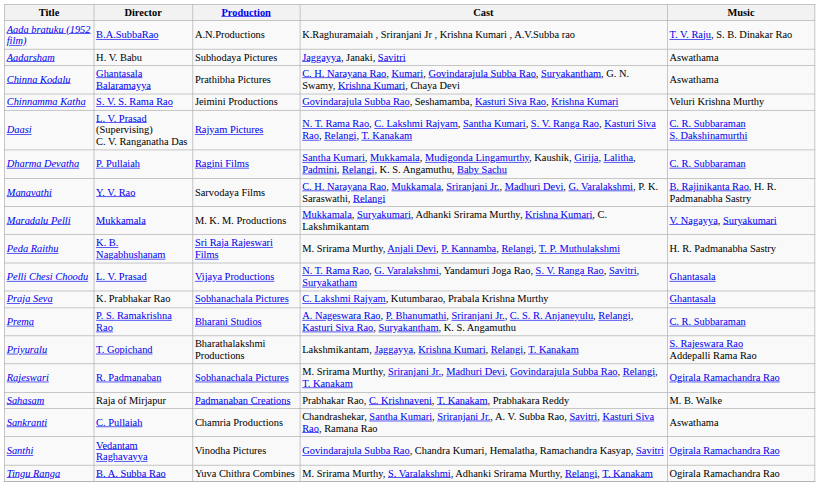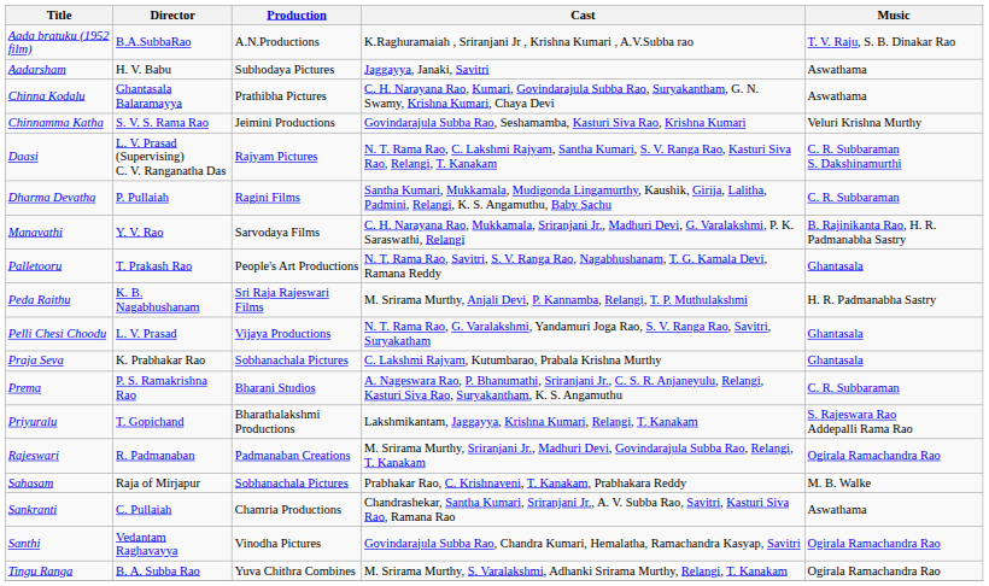 <table class="wikitable">
 <tr>
 <th>Title</th>
 <th>Director</th>
 <th><a href='#'>Production</a></th>
 <th>Cast</th>
 <th>Music</th>
 </tr>
 <tr>
 <td><em><a href='#'>Aada bratuku (1952 film)</a></em></td>
 <td><a href='#'>B.A.SubbaRao</a></td>
 <td>A.N.Productions</td>
 <td>K.Raghuramaiah , Sriranjani Jr , Krishna Kumari , A.V.Subba rao</td>
 <td><a href='#'>T. V. Raju</a>, S. B. Dinakar Rao</td>
 </tr>
 <tr>
 <td><em><a href='#'>Aadarsham</a></em></td>
 <td>H. V. Babu</td>
 <td>Subhodaya Pictures</td>
 <td><a href='#'>Jaggayya</a>, Janaki, <a href='#'>Savitri</a></td>
 <td>Aswathama</td>
 </tr>
 <tr>
 <td><em><a href='#'>Chinna Kodalu</a></em></td>
 <td><a href='#'>Ghantasala Balaramayya</a></td>
 <td>Prathibha Pictures</td>
 <td><a href='#'>C. H. Narayana Rao</a>, <a href='#'>Kumari</a>, <a href='#'>Govindarajula Subba Rao</a>, <a href='#'>Suryakantham</a>, G. N. Swamy, <a href='#'>Krishna Kumari</a>, Chaya Devi</td>
 <td>Aswathama</td>
 </tr>
 <tr>
 <td><em><a href='#'>Chinnamma Katha</a></em></td>
 <td><a href='#'>S. V. S. Rama Rao</a></td>
 <td>Jeimini Productions</td>
 <td><a href='#'>Govindarajula Subba Rao</a>, Seshamamba, <a href='#'>Kasturi Siva Rao</a>, <a href='#'>Krishna Kumari</a></td>
 <td>Veluri Krishna Murthy</td>
 </tr>
 <tr>
 <td><em><a href='#'>Daasi</a></em></td>
 <td><a href='#'>L. V. Prasad</a> (Supervising)<br>C. V. Ranganatha Das</td>
 <td><a href='#'>Rajyam Pictures</a></td>
 <td><a href='#'>N. T. Rama Rao</a>, <a href='#'>C. Lakshmi Rajyam</a>, <a href='#'>Santha Kumari</a>, <a href='#'>S. V. Ranga Rao</a>, <a href='#'>Kasturi Siva Rao</a>, <a href='#'>Relangi</a>, <a href='#'>T. Kanakam</a></td>
 <td><a href='#'>C. R. Subbaraman</a><br><a href='#'>S. Dakshinamurthi</a></td>
 </tr>
 <tr>
 <td><em><a href='#'>Dharma Devatha</a></em></td>
 <td><a href='#'>P. Pullaiah</a></td>
 <td><a href='#'>Ragini Films</a></td>
 <td><a href='#'>Santha Kumari</a>, <a href='#'>Mukkamala</a>, <a href='#'>Mudigonda Lingamurthy</a>, Kaushik, <a href='#'>Girija</a>, <a href='#'>Lalitha</a>, <a href='#'>Padmini</a>, <a href='#'>Relangi</a>, K. S. Angamuthu, <a href='#'>Baby Sachu</a></td>
 <td><a href='#'>C. R. Subbaraman</a></td>
 </tr>
 <tr>
 <td><em><a href='#'>Manavathi</a></em></td>
 <td><a href='#'>Y. V. Rao</a></td>
 <td>Sarvodaya Films</td>
 <td><a href='#'>C. H. Narayana Rao</a>, <a href='#'>Mukkamala</a>, <a href='#'>Sriranjani Jr.</a>, <a href='#'>Madhuri Devi</a>, <a href='#'>G. Varalakshmi</a>, P. K. Saraswathi, <a href='#'>Relangi</a></td>
 <td><a href='#'>B. Rajinikanta Rao</a>, H. R. Padmanabha Sastry</td>
 </tr>
 <tr>
-<td><em><a href='#'>Maradalu Pelli</a></em></td>
-<td><a href='#'>Mukkamala</a></td>
-<td>M. K. M. Productions</td>
-<td><a href='#'>Mukkamala</a>, <a href='#'>Suryakumari</a>, Adhanki Srirama Murthy, <a href='#'>Krishna Kumari</a>, C. Lakshmikantam</td>
-<td><a href='#'>V. Nagayya</a>, <a href='#'>Suryakumari</a></td>
+<td><em><a href='#'>Palletooru</a></em></td>
+<td><a href='#'>T. Prakash Rao</a></td>
+<td>People's Art Productions</td>
+<td><a href='#'>N. T. Rama Rao</a>, <a href='#'>Savitri</a>, <a href='#'>S. V. Ranga Rao</a>, <a href='#'>Nagabhushanam</a>, <a href='#'>T. G. Kamala Devi</a>, Ramana Reddy</td>
+<td><a href='#'>Ghantasala</a></td>
 </tr>
 <tr>
 <td><em><a href='#'>Peda Raithu</a></em></td>
 <td><a href='#'>K. B. Nagabhushanam</a></td>
 <td><a href='#'>Sri Raja Rajeswari Films</a></td>
 <td>M. Srirama Murthy, <a href='#'>Anjali Devi</a>, <a href='#'>P. Kannamba</a>, <a href='#'>Relangi</a>, <a href='#'>T. P. Muthulakshmi</a></td>
 <td>H. R. Padmanabha Sastry</td>
 </tr>
 <tr>
 <td><em><a href='#'>Pelli Chesi Choodu</a></em></td>
 <td><a href='#'>L. V. Prasad</a></td>
 <td><a href='#'>Vijaya Productions</a></td>
 <td><a href='#'>N. T. Rama Rao</a>, <a href='#'>G. Varalakshmi</a>, Yandamuri Joga Rao, <a href='#'>S. V. Ranga Rao</a>, <a href='#'>Savitri</a>, <a href='#'>Suryakatham</a></td>
 <td><a href='#'>Ghantasala</a></td>
 </tr>
 <tr>
 <td><em><a href='#'>Praja Seva</a></em></td>
 <td>K. Prabhakar Rao</td>
 <td><a href='#'>Sobhanachala Pictures</a></td>
 <td><a href='#'>C. Lakshmi Rajyam</a>, Kutumbarao, Prabala Krishna Murthy</td>
 <td><a href='#'>Ghantasala</a></td>
 </tr>
 <tr>
 <td><em><a href='#'>Prema</a></em></td>
 <td><a href='#'>P. S. Ramakrishna Rao</a></td>
 <td><a href='#'>Bharani Studios</a></td>
 <td><a href='#'>A. Nageswara Rao</a>, <a href='#'>P. Bhanumathi</a>, <a href='#'>Sriranjani Jr.</a>, <a href='#'>C. S. R. Anjaneyulu</a>, <a href='#'>Relangi</a>, <a href='#'>Kasturi Siva Rao</a>, <a href='#'>Suryakantham</a>, K. S. Angamuthu</td>
 <td><a href='#'>C. R. Subbaraman</a></td>
 </tr>
 <tr>
 <td><em><a href='#'>Priyuralu</a></em></td>
 <td><a href='#'>T. Gopichand</a></td>
 <td>Bharathalakshmi Productions</td>
 <td>Lakshmikantam, <a href='#'>Jaggayya</a>, <a href='#'>Krishna Kumari</a>, <a href='#'>Relangi</a>, <a href='#'>T. Kanakam</a></td>
 <td><a href='#'>S. Rajeswara Rao</a><br>Addepalli Rama Rao</td>
 </tr>
 <tr>
 <td><em><a href='#'>Rajeswari</a></em></td>
 <td><a href='#'>R. Padmanaban</a></td>
-<td><a href='#'>Sobhanachala Pictures</a></td>
+<td><a href='#'>Padmanaban Creations</a></td>
 <td>M. Srirama Murthy, <a href='#'>Sriranjani Jr.</a>, <a href='#'>Madhuri Devi</a>, <a href='#'>Govindarajula Subba Rao</a>, <a href='#'>Relangi</a>, <a href='#'>T. Kanakam</a></td>
 <td><a href='#'>Ogirala Ramachandra Rao</a></td>
 </tr>
 <tr>
 <td><em><a href='#'>Sahasam</a></em></td>
 <td>Raja of Mirjapur</td>
-<td><a href='#'>Padmanaban Creations</a></td>
+<td><a href='#'>Sobhanachala Pictures</a></td>
 <td>Prabhakar Rao, <a href='#'>C. Krishnaveni</a>, <a href='#'>T. Kanakam</a>, Prabhakara Reddy</td>
 <td>M. B. Walke</td>
 </tr>
 <tr>
 <td><em><a href='#'>Sankranti</a></em></td>
 <td><a href='#'>C. Pullaiah</a></td>
 <td>Chamria Productions</td>
 <td>Chandrashekar, <a href='#'>Santha Kumari</a>, <a href='#'>Sriranjani Jr.</a>, A. V. Subba Rao, <a href='#'>Savitri</a>, <a href='#'>Kasturi Siva Rao</a>, Ramana Rao</td>
 <td>Aswathama</td>
 </tr>
 <tr>
 <td><em><a href='#'>Santhi</a></em></td>
 <td><a href='#'>Vedantam Raghavayya</a></td>
 <td>Vinodha Pictures</td>
 <td><a href='#'>Govindarajula Subba Rao</a>, Chandra Kumari, Hemalatha, Ramachandra Kasyap, <a href='#'>Savitri</a></td>
 <td><a href='#'>Ogirala Ramachandra Rao</a></td>
 </tr>
 <tr>
 <td><em><a href='#'>Tingu Ranga</a></em></td>
 <td><a href='#'>B. A. Subba Rao</a></td>
 <td>Yuva Chithra Combines</td>
 <td>M. Srirama Murthy, <a href='#'>S. Varalakshmi</a>, Adhanki Srirama Murthy, <a href='#'>Relangi</a>, <a href='#'>T. Kanakam</a></td>
 <td>Ogirala Ramachandra Rao</td>
 </tr>
 <tr>
 </tr>
 </table>
